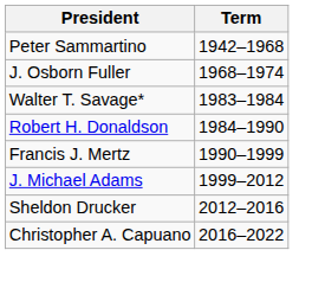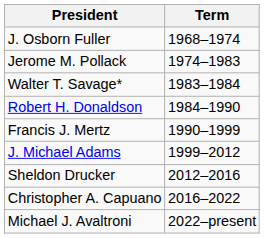 <table class="wikitable">
 <tr>
 <th>President</th>
 <th>Term</th>
 </tr>
 <tr>
-<td>Peter Sammartino</td>
-<td>1942–1968</td>
+<td>J. Osborn Fuller</td>
+<td>1968–1974</td>
 </tr>
 <tr>
-<td>J. Osborn Fuller</td>
-<td>1968–1974</td>
+<td>Jerome M. Pollack</td>
+<td>1974–1983</td>
 </tr>
 <tr>
 <td>Walter T. Savage*</td>
 <td>1983–1984</td>
 </tr>
 <tr>
 <td><a href='#'>Robert H. Donaldson</a></td>
 <td>1984–1990</td>
 </tr>
 <tr>
 <td>Francis J. Mertz</td>
 <td>1990–1999</td>
 </tr>
 <tr>
 <td><a href='#'>J. Michael Adams</a></td>
 <td>1999–2012</td>
 </tr>
 <tr>
 <td>Sheldon Drucker</td>
 <td>2012–2016</td>
 </tr>
 <tr>
 <td>Christopher A. Capuano</td>
 <td>2016–2022</td>
 </tr>
+<tr>
+<td>Michael J. Avaltroni</td>
+<td>2022–present</td>
+</tr>
 </table>
